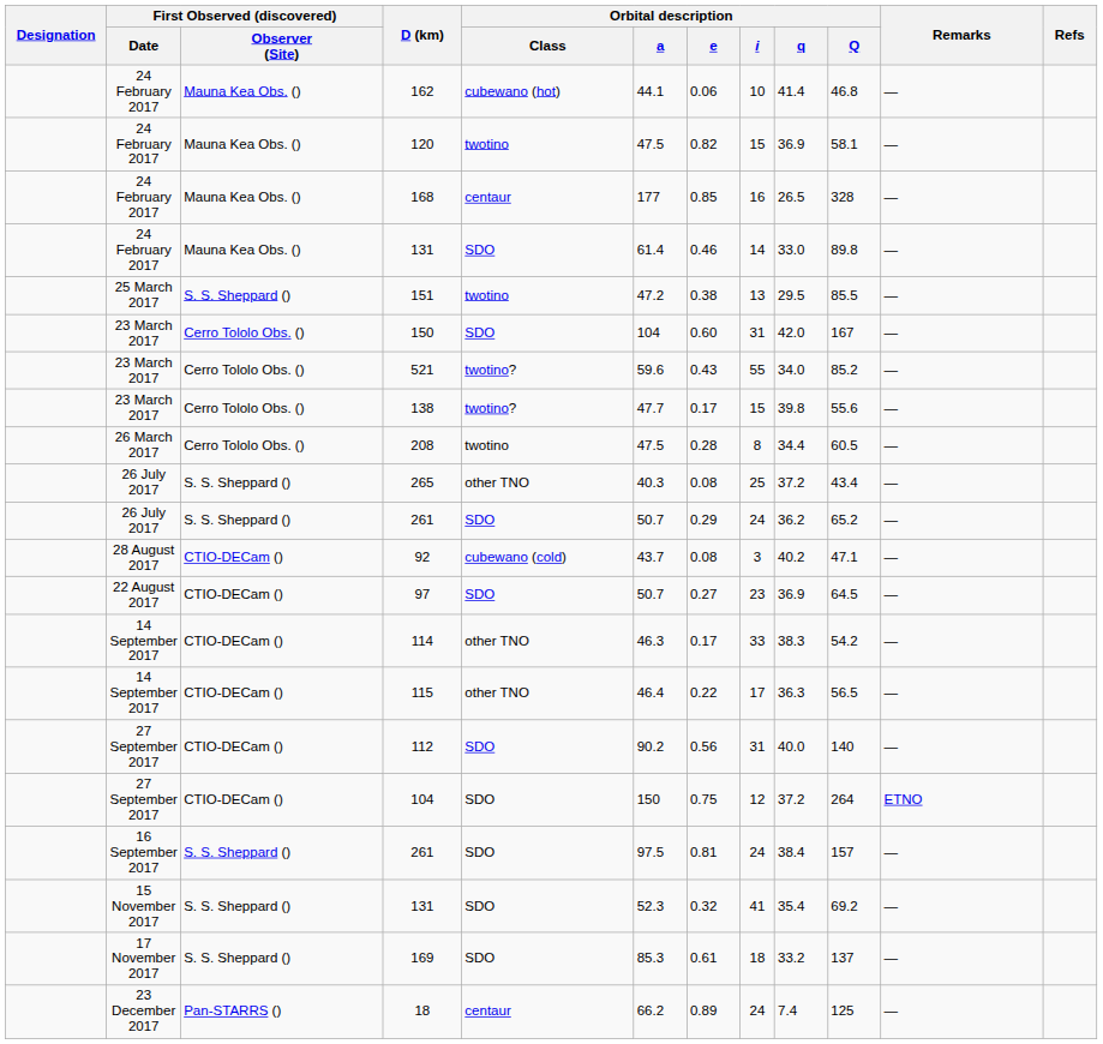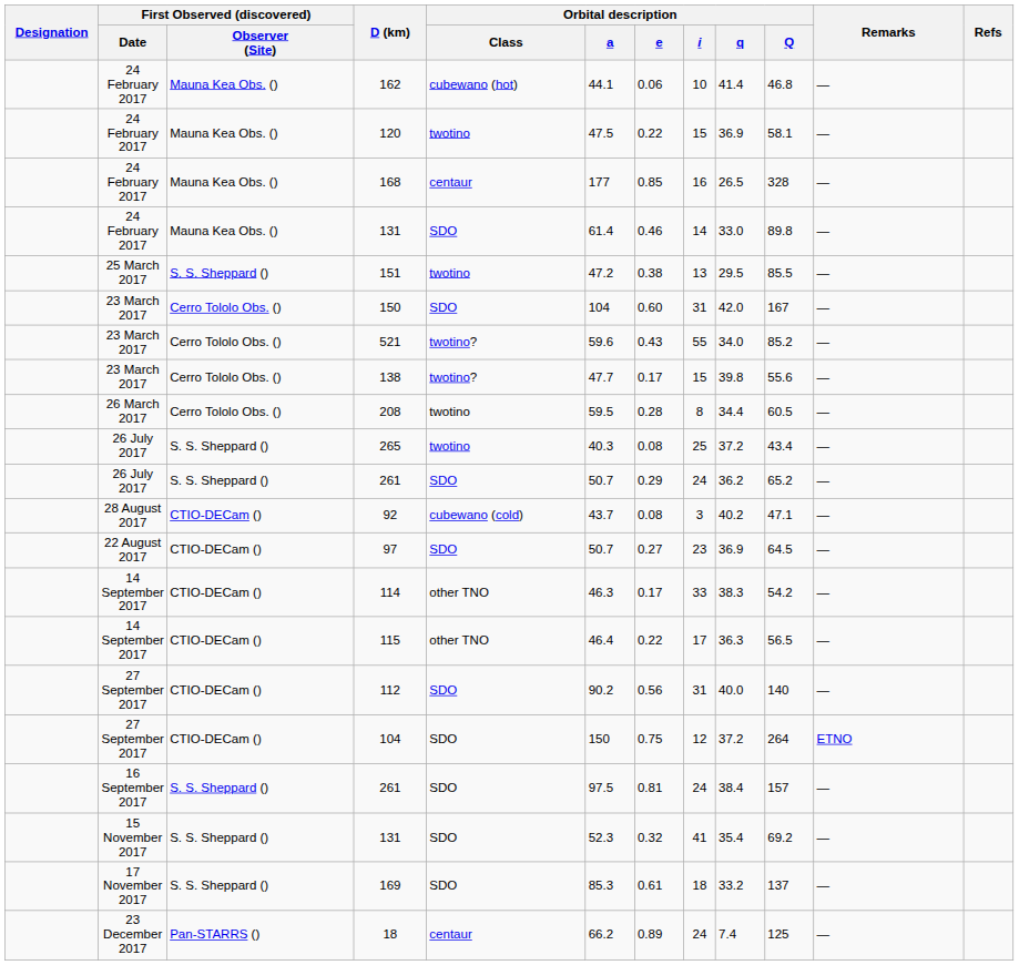 <table class="wikitable sortable" style="width: 100%;">
 <tr>
 <th width= 110 rowspan=2><a href='#'>Designation</a></th>
 <th colspan=2 width=115>First Observed (discovered)</th>
 <th rowspan=2><a href='#'>D</a> (km)</th>
 <th colspan=6>Orbital description</th>
 <th rowspan=2 width=180>Remarks</th>
 <th rowspan=2 width=55 class="unsortable">Refs</th>
 </tr>
 <tr>
 <th width=55>Date</th>
 <th><a href='#'>Observer</a><br>(<a href='#'>Site</a>)</th>
 <th>Class</th>
 <th><a href='#'>a</a><br></th>
 <th><a href='#'>e</a></th>
 <th><a href='#'><em>i</em></a><br></th>
 <th><a href='#'>q</a><br></th>
 <th><a href='#'>Q</a><br></th>
 </tr>
 <tr id="2017 DM121">
 <td></td>
 <td align=center>24 February 2017</td>
 <td><a href='#'>Mauna Kea Obs.</a> ()</td>
 <td align=center>162</td>
 <td><a href='#'>cubewano</a> (<a href='#'>hot</a>)</td>
 <td>44.1</td>
 <td>0.06</td>
 <td align=center>10</td>
 <td>41.4</td>
 <td>46.8</td>
 <td>—</td>
 <td></td>
 </tr>
 <tr id="2017 DN121">
 <td></td>
 <td align=center>24 February 2017</td>
 <td>Mauna Kea Obs. ()</td>
 <td align=center>120</td>
 <td><a href='#'>twotino</a></td>
 <td>47.5</td>
-<td>0.82</td>
+<td>0.22</td>
 <td align=center>15</td>
 <td>36.9</td>
 <td>58.1</td>
 <td>—</td>
 <td></td>
 </tr>
 <tr id="2017 DO121">
 <td></td>
 <td align=center>24 February 2017</td>
 <td>Mauna Kea Obs. ()</td>
 <td align=center>168</td>
 <td><a href='#'>centaur</a></td>
 <td>177</td>
 <td>0.85</td>
 <td align=center>16</td>
 <td>26.5</td>
 <td>328</td>
 <td>—</td>
 <td></td>
 </tr>
 <tr id="2017 DP121">
 <td></td>
 <td align=center>24 February 2017</td>
 <td>Mauna Kea Obs. ()</td>
 <td align=center>131</td>
 <td><a href='#'>SDO</a></td>
 <td>61.4</td>
 <td>0.46</td>
 <td align=center>14</td>
 <td>33.0</td>
 <td>89.8</td>
 <td>—</td>
 <td></td>
 </tr>
 <tr id="2017 FD163">
 <td></td>
 <td align=center>25 March 2017</td>
 <td><a href='#'>S. S. Sheppard</a> ()</td>
 <td align=center>151</td>
 <td><a href='#'>twotino</a></td>
 <td>47.2</td>
 <td>0.38</td>
 <td align=center>13</td>
 <td>29.5</td>
 <td>85.5</td>
 <td>—</td>
 <td></td>
 </tr>
 <tr id="2017 FE173">
 <td></td>
 <td align=center>23 March 2017</td>
 <td><a href='#'>Cerro Tololo Obs.</a> ()</td>
 <td align=center>150</td>
 <td><a href='#'>SDO</a></td>
 <td>104</td>
 <td>0.60</td>
 <td align=center>31</td>
 <td>42.0</td>
 <td>167</td>
 <td>—</td>
 <td></td>
 </tr>
 <tr id="2017 FO161">
 <td><strong></strong></td>
 <td align=center>23 March 2017</td>
 <td>Cerro Tololo Obs. ()</td>
 <td align=center>521</td>
 <td><a href='#'>twotino</a>?</td>
 <td>59.6</td>
 <td>0.43</td>
 <td align=center>55</td>
 <td>34.0</td>
 <td>85.2</td>
 <td>—</td>
 <td></td>
 </tr>
 <tr id="2017 FP161">
 <td><strong></strong></td>
 <td align=center>23 March 2017</td>
 <td>Cerro Tololo Obs. ()</td>
 <td align=center>138</td>
 <td><a href='#'>twotino</a>?</td>
 <td>47.7</td>
 <td>0.17</td>
 <td align=center>15</td>
 <td>39.8</td>
 <td>55.6</td>
 <td>—</td>
 <td></td>
 </tr>
 <tr id="2017 FQ161">
 <td></td>
 <td align=center>26 March 2017</td>
 <td>Cerro Tololo Obs. ()</td>
 <td align=center>208</td>
 <td>twotino</td>
-<td>47.5</td>
+<td>59.5</td>
 <td>0.28</td>
 <td align=center>8</td>
 <td>34.4</td>
 <td>60.5</td>
 <td>—</td>
 <td></td>
 </tr>
 <tr id="2017 OG69">
 <td></td>
 <td align=center>26 July 2017</td>
 <td>S. S. Sheppard ()</td>
 <td align=center>265</td>
-<td>other TNO</td>
+<td><a href='#'>twotino</a></td>
 <td>40.3</td>
 <td>0.08</td>
 <td align=center>25</td>
 <td>37.2</td>
 <td>43.4</td>
 <td>—</td>
 <td></td>
 </tr>
 <tr id="2017 OK69">
 <td></td>
 <td align=center>26 July 2017</td>
 <td>S. S. Sheppard ()</td>
 <td align=center>261</td>
 <td><a href='#'>SDO</a></td>
 <td>50.7</td>
 <td>0.29</td>
 <td align=center>24</td>
 <td>36.2</td>
 <td>65.2</td>
 <td>—</td>
 <td></td>
 </tr>
 <tr id="2017 QQ131">
 <td></td>
 <td align=center>28 August 2017</td>
 <td><a href='#'>CTIO-DECam</a> ()</td>
 <td align=center>92</td>
 <td><a href='#'>cubewano</a> (<a href='#'>cold</a>)</td>
 <td>43.7</td>
 <td>0.08</td>
 <td align=center>3</td>
 <td>40.2</td>
 <td>47.1</td>
 <td>—</td>
 <td></td>
 </tr>
 <tr id="2017 QU131">
 <td></td>
 <td align=center>22 August 2017</td>
 <td>CTIO-DECam ()</td>
 <td align=center>97</td>
 <td><a href='#'>SDO</a></td>
 <td>50.7</td>
 <td>0.27</td>
 <td align=center>23</td>
 <td>36.9</td>
 <td>64.5</td>
 <td>—</td>
 <td></td>
 </tr>
 <tr id="2017 RY137">
 <td></td>
 <td align=center>14 September 2017</td>
 <td>CTIO-DECam ()</td>
 <td align=center>114</td>
 <td>other TNO</td>
 <td>46.3</td>
 <td>0.17</td>
 <td align=center>33</td>
 <td>38.3</td>
 <td>54.2</td>
 <td>—</td>
 <td></td>
 </tr>
 <tr id="2017 RZ137">
 <td></td>
 <td align=center>14 September 2017</td>
 <td>CTIO-DECam ()</td>
 <td align=center>115</td>
 <td>other TNO</td>
 <td>46.4</td>
 <td>0.22</td>
 <td align=center>17</td>
 <td>36.3</td>
 <td>56.5</td>
 <td>—</td>
 <td></td>
 </tr>
 <tr id="2017 SE277">
 <td></td>
 <td align=center>27 September 2017</td>
 <td>CTIO-DECam ()</td>
 <td align=center>112</td>
 <td><a href='#'>SDO</a></td>
 <td>90.2</td>
 <td>0.56</td>
 <td align=center>31</td>
 <td>40.0</td>
 <td>140</td>
 <td>—</td>
 <td></td>
 </tr>
 <tr id="2017 SE279">
 <td></td>
 <td align=center>27 September 2017</td>
 <td>CTIO-DECam ()</td>
 <td align=center>104</td>
 <td>SDO</td>
 <td>150</td>
 <td>0.75</td>
 <td align=center>12</td>
 <td>37.2</td>
 <td>264</td>
 <td><a href='#'>ETNO</a></td>
 <td></td>
 </tr>
 <tr id="2017 SN132">
 <td></td>
 <td align=center>16 September 2017</td>
 <td><a href='#'>S. S. Sheppard</a> ()</td>
 <td align=center>261</td>
 <td>SDO</td>
 <td>97.5</td>
 <td>0.81</td>
 <td align=center>24</td>
 <td>38.4</td>
 <td>157</td>
 <td>—</td>
 <td></td>
 </tr>
 <tr id="2017 VO34">
 <td></td>
 <td align=center>15 November 2017</td>
 <td>S. S. Sheppard ()</td>
 <td align=center>131</td>
 <td>SDO</td>
 <td>52.3</td>
 <td>0.32</td>
 <td align=center>41</td>
 <td>35.4</td>
 <td>69.2</td>
 <td>—</td>
 <td></td>
 </tr>
 <tr id="2017 WH30">
 <td></td>
 <td align=center>17 November 2017</td>
 <td>S. S. Sheppard ()</td>
 <td align=center>169</td>
 <td>SDO</td>
 <td>85.3</td>
 <td>0.61</td>
 <td align=center>18</td>
 <td>33.2</td>
 <td>137</td>
 <td>—</td>
 <td></td>
 </tr>
 <tr id="2017 YG5">
 <td></td>
 <td align=center>23 December 2017</td>
 <td><a href='#'>Pan-STARRS</a> ()</td>
 <td align=center>18</td>
 <td><a href='#'>centaur</a></td>
 <td>66.2</td>
 <td>0.89</td>
 <td align=center>24</td>
 <td>7.4</td>
 <td>125</td>
 <td>—</td>
 <td></td>
 </tr>
 </table>
